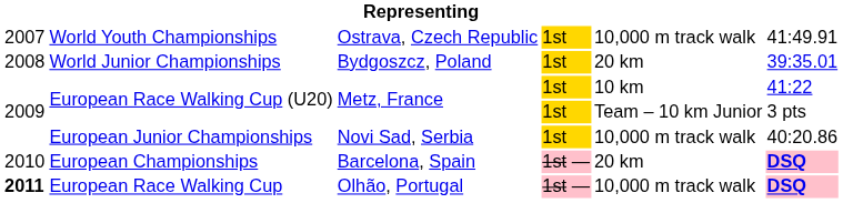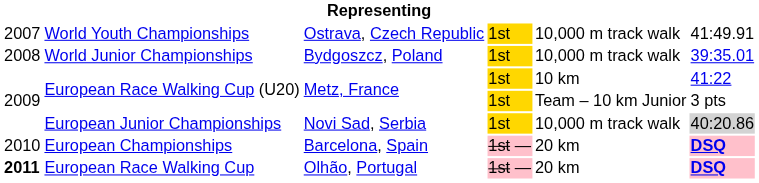 <table>
 <tr>
 <th colspan="6">Representing </th>
 </tr>
 <tr>
 <td>2007</td>
 <td><a href='#'>World Youth Championships</a></td>
 <td><a href='#'>Ostrava</a>, <a href='#'>Czech Republic</a></td>
 <td bgcolor="gold">1st</td>
 <td>10,000 m track walk</td>
 <td>41:49.91</td>
 </tr>
 <tr>
 <td>2008</td>
 <td><a href='#'>World Junior Championships</a></td>
 <td><a href='#'>Bydgoszcz</a>, <a href='#'>Poland</a></td>
 <td bgcolor="gold">1st</td>
-<td>20 km</td>
+<td>10,000 m track walk</td>
 <td><a href='#'>39:35.01</a></td>
 </tr>
 <tr>
 <td rowspan=3>2009</td>
 <td rowspan=2><a href='#'>European Race Walking Cup</a> (U20)</td>
 <td rowspan=2><a href='#'>Metz, France</a></td>
 <td bgcolor=gold>1st</td>
 <td>10 km</td>
 <td><a href='#'>41:22</a></td>
 </tr>
 <tr>
 <td bgcolor=gold>1st</td>
 <td>Team – 10 km Junior</td>
 <td>3 pts</td>
 </tr>
 <tr>
 <td><a href='#'>European Junior Championships</a></td>
 <td><a href='#'>Novi Sad</a>, <a href='#'>Serbia</a></td>
 <td bgcolor="gold">1st</td>
 <td>10,000 m track walk</td>
-<td>40:20.86</td>
+<td style="background: lightgrey;">40:20.86</td>
 </tr>
 <tr>
 <td>2010</td>
 <td><a href='#'>European Championships</a></td>
 <td><a href='#'>Barcelona</a>, <a href='#'>Spain</a></td>
 <td bgcolor="pink"><s>1st</s>  —</td>
 <td>20 km</td>
 <td bgcolor="pink"><a href='#'><strong>DSQ</strong></a></td>
 </tr>
 <tr>
 <td><strong>2011</strong></td>
 <td><a href='#'>European Race Walking Cup</a></td>
 <td><a href='#'>Olhão</a>, <a href='#'>Portugal</a></td>
 <td bgcolor="pink"><s>1st</s> —</td>
-<td>10,000 m track walk</td>
+<td>20 km</td>
 <td bgcolor="pink"><a href='#'><strong>DSQ</strong></a></td>
 </tr>
 </table>
